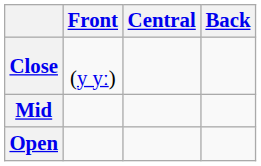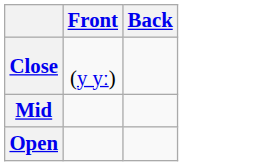 <table class="wikitable" style="text-align: center;">
 <tr>
 <th></th>
 <th><a href='#'>Front</a></th>
-<th><a href='#'>Central</a></th>
 <th><a href='#'>Back</a></th>
 </tr>
 <tr>
 <th><a href='#'>Close</a></th>
 <td> <br>(<a href='#'>y yː</a>)</td>
-<td></td>
 <td> </td>
 </tr>
 <tr>
 <th><a href='#'>Mid</a></th>
 <td> </td>
-<td></td>
 <td> </td>
 </tr>
 <tr>
 <th><a href='#'>Open</a></th>
 <td></td>
-<td> </td>
 <td></td>
 </tr>
 </table>
